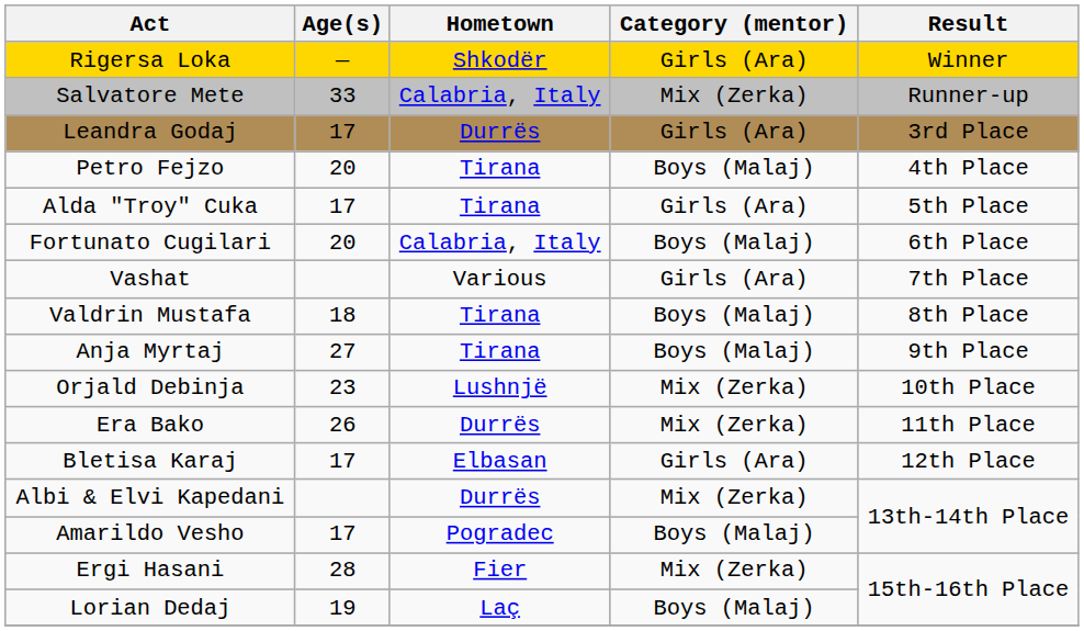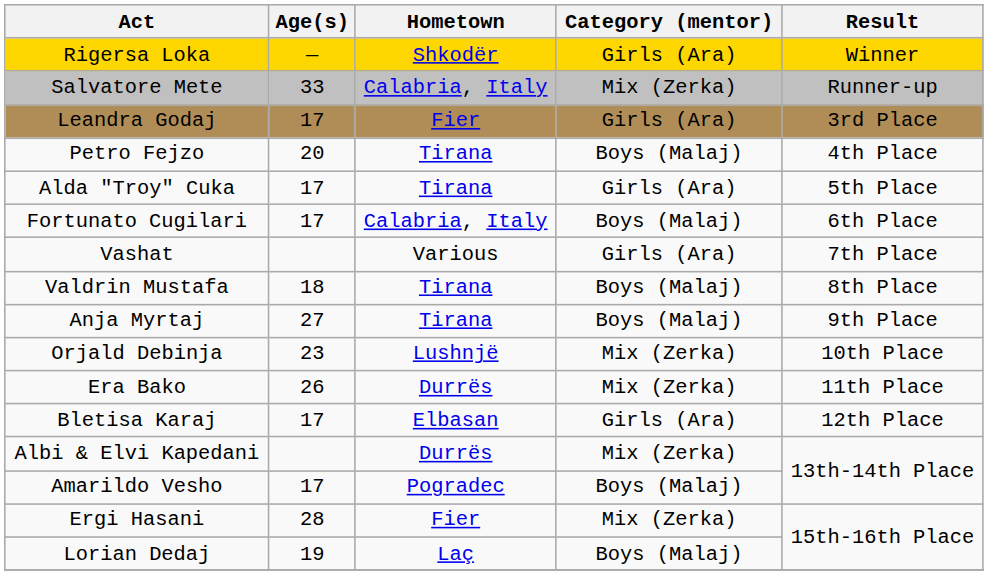 <table class="wikitable sortable" style="width:100%; text-align:center;">
 <tr>
 <th>Act</th>
 <th>Age(s)</th>
 <th>Hometown</th>
 <th>Category (mentor)</th>
 <th>Result</th>
 </tr>
 <tr style="background:gold;">
 <td>Rigersa Loka</td>
 <td>—</td>
 <td><a href='#'>Shkodër</a></td>
 <td>Girls (Ara)</td>
 <td>Winner</td>
 </tr>
 <tr style="background:silver;">
 <td>Salvatore Mete</td>
 <td>33</td>
 <td><a href='#'>Calabria</a>, <a href='#'>Italy</a></td>
 <td>Mix (Zerka)</td>
 <td>Runner-up</td>
 </tr>
 <tr style="background:#b08d57;">
 <td>Leandra Godaj</td>
 <td>17</td>
-<td><a href='#'>Durrës</a></td>
+<td><a href='#'>Fier</a></td>
 <td>Girls (Ara)</td>
 <td>3rd Place</td>
 </tr>
 <tr>
 <td>Petro Fejzo</td>
 <td>20</td>
 <td><a href='#'>Tirana</a></td>
 <td>Boys (Malaj)</td>
 <td>4th Place</td>
 </tr>
 <tr>
 <td>Alda "Troy" Cuka</td>
 <td>17</td>
 <td><a href='#'>Tirana</a></td>
 <td>Girls (Ara)</td>
 <td>5th Place</td>
 </tr>
 <tr>
 <td>Fortunato Cugilari</td>
-<td>20</td>
+<td>17</td>
 <td><a href='#'>Calabria</a>, <a href='#'>Italy</a></td>
 <td>Boys (Malaj)</td>
 <td>6th Place</td>
 </tr>
 <tr>
 <td>Vashat</td>
 <td></td>
 <td>Various</td>
 <td>Girls (Ara)</td>
 <td>7th Place</td>
 </tr>
 <tr>
 <td>Valdrin Mustafa</td>
 <td>18</td>
 <td><a href='#'>Tirana</a></td>
 <td>Boys (Malaj)</td>
 <td>8th Place</td>
 </tr>
 <tr>
 <td>Anja Myrtaj</td>
 <td>27</td>
 <td><a href='#'>Tirana</a></td>
 <td>Boys (Malaj)</td>
 <td>9th Place</td>
 </tr>
 <tr>
 <td>Orjald Debinja</td>
 <td>23</td>
 <td><a href='#'>Lushnjë</a></td>
 <td>Mix (Zerka)</td>
 <td>10th Place</td>
 </tr>
 <tr>
 <td>Era Bako</td>
 <td>26</td>
 <td><a href='#'>Durrës</a></td>
 <td>Mix (Zerka)</td>
 <td>11th Place</td>
 </tr>
 <tr>
 <td>Bletisa Karaj</td>
 <td>17</td>
 <td><a href='#'>Elbasan</a></td>
 <td>Girls (Ara)</td>
 <td>12th Place</td>
 </tr>
 <tr>
 <td>Albi & Elvi Kapedani</td>
 <td></td>
 <td><a href='#'>Durrës</a></td>
 <td>Mix (Zerka)</td>
 <td rowspan="2">13th-14th Place</td>
 </tr>
 <tr>
 <td>Amarildo Vesho</td>
 <td>17</td>
 <td><a href='#'>Pogradec</a></td>
 <td>Boys (Malaj)</td>
 </tr>
 <tr>
 <td>Ergi Hasani</td>
 <td>28</td>
 <td><a href='#'>Fier</a></td>
 <td>Mix (Zerka)</td>
 <td rowspan="2">15th-16th Place</td>
 </tr>
 <tr>
 <td>Lorian Dedaj</td>
 <td>19</td>
 <td><a href='#'>Laç</a></td>
 <td>Boys (Malaj)</td>
 </tr>
 <tr>
 </tr>
 </table>
